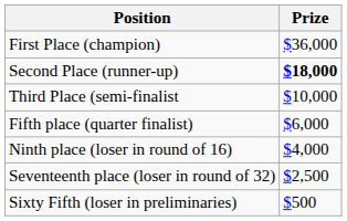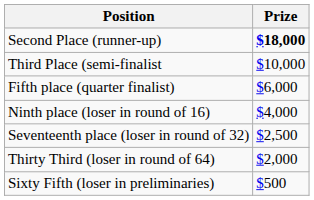 <table class="wikitable">
 <tr>
 <th>Position</th>
 <th>Prize</th>
-</tr>
-<tr>
-<td>First Place (champion)</td>
-<td><a href='#'>$</a>36,000</td>
 </tr>
 <tr>
 <td>Second Place (runner-up)</td>
 <td><strong><a href='#'>$</a>18,000</strong></td>
 </tr>
 <tr>
 <td>Third Place (semi-finalist</td>
 <td><a href='#'>$</a>10,000</td>
 </tr>
 <tr>
 <td>Fifth place (quarter finalist)</td>
 <td><a href='#'>$</a>6,000</td>
 </tr>
 <tr>
 <td>Ninth place (loser in round of 16)</td>
 <td><a href='#'>$</a>4,000</td>
 </tr>
 <tr>
 <td>Seventeenth place (loser in round of 32)</td>
 <td><a href='#'>$</a>2,500</td>
 </tr>
 <tr>
+<td>Thirty Third (loser in round of 64)</td>
+<td><a href='#'>$</a>2,000</td>
+</tr>
+<tr>
 <td>Sixty Fifth (loser in preliminaries)</td>
 <td><a href='#'>$</a>500</td>
 </tr>
 </table>
